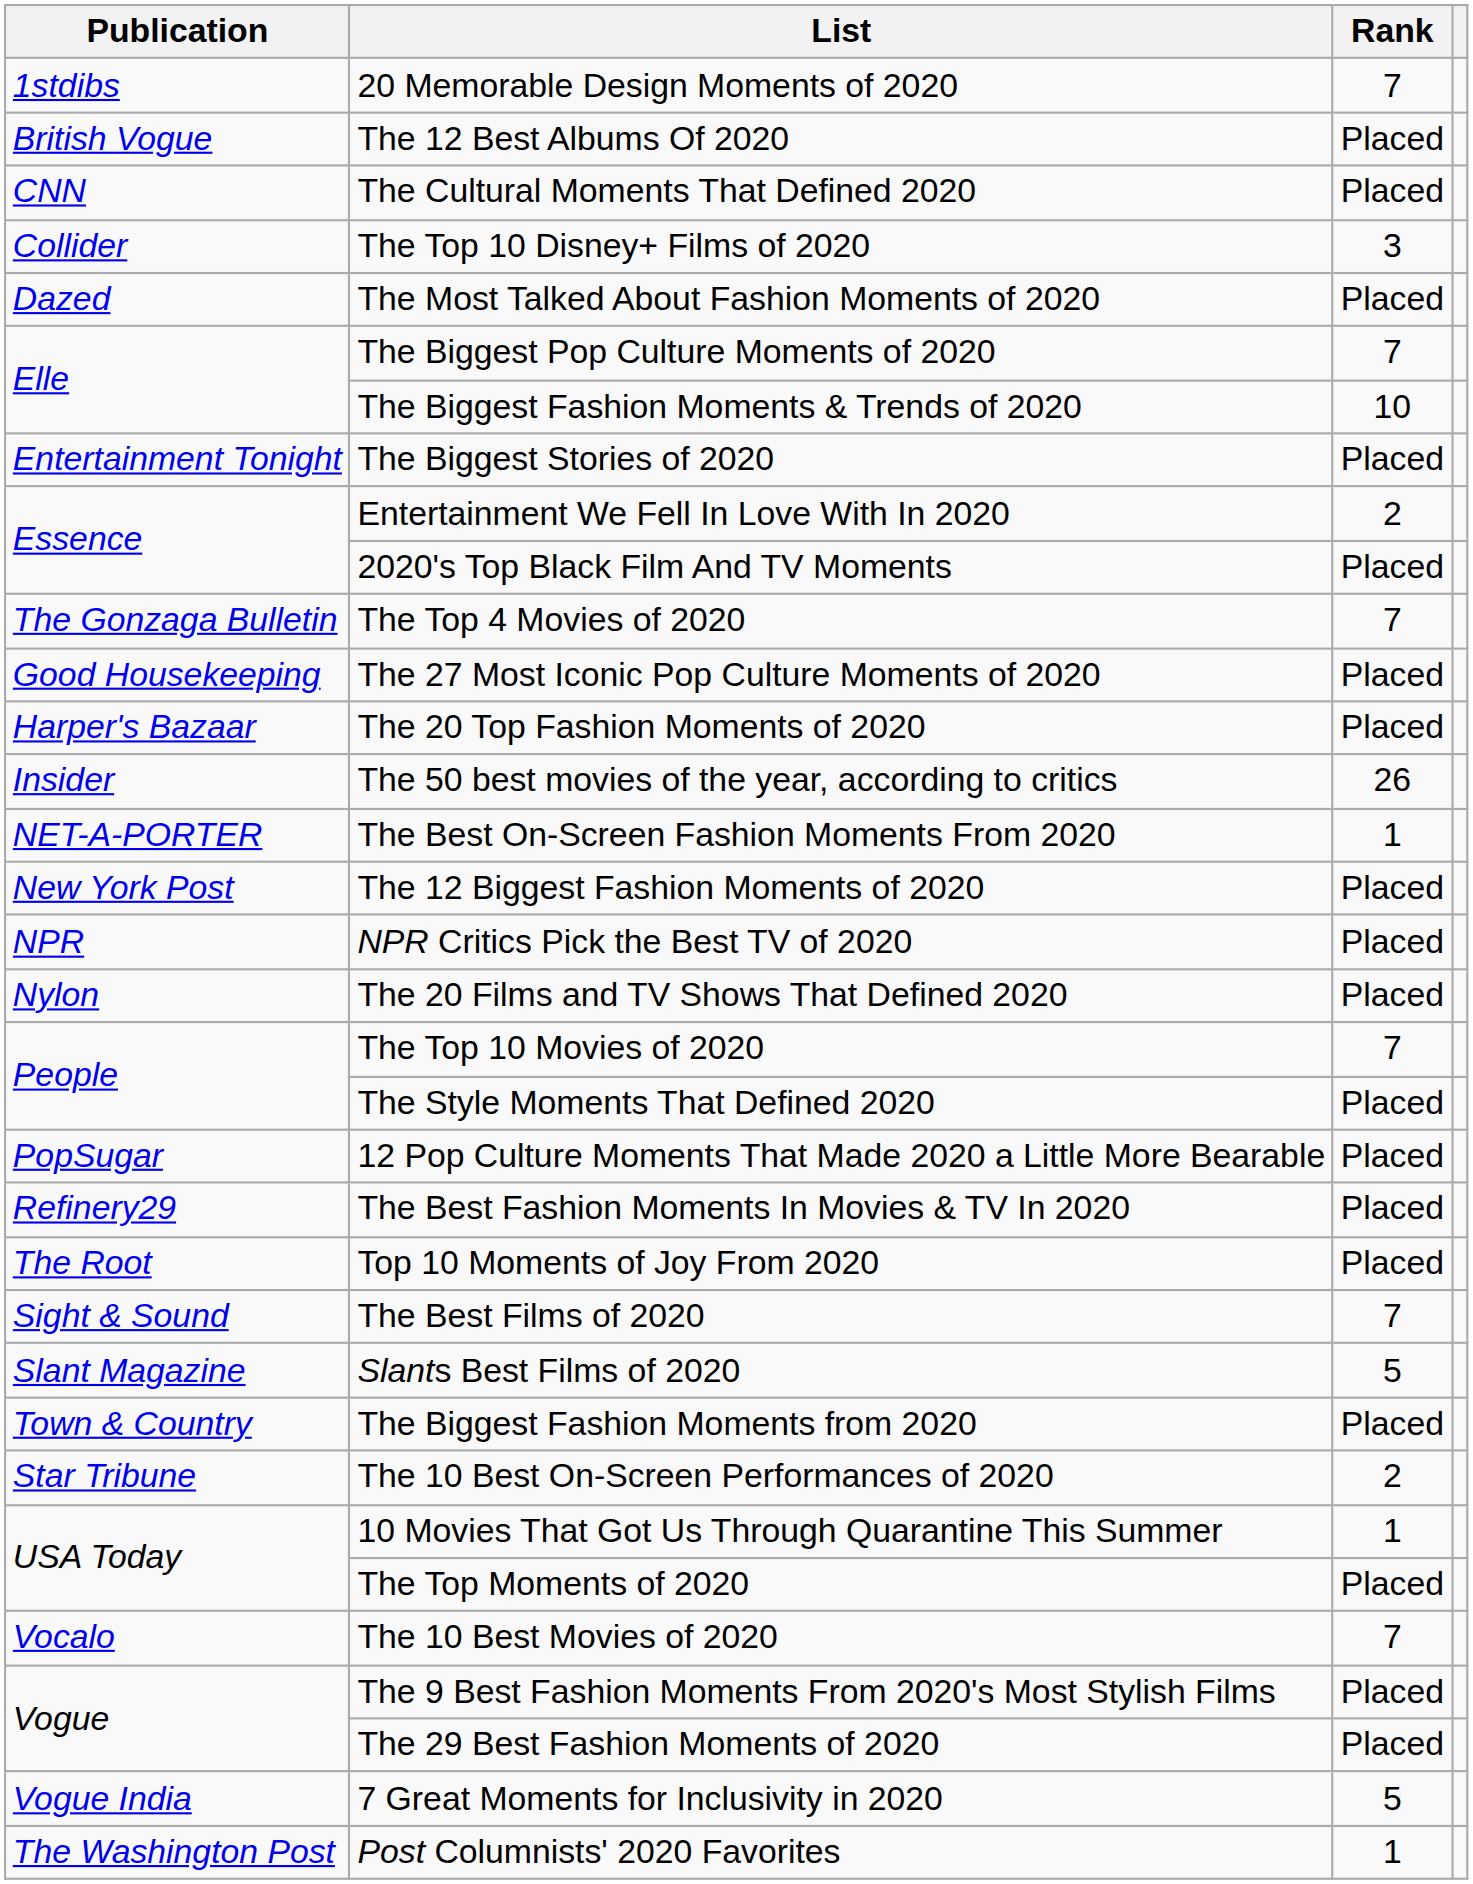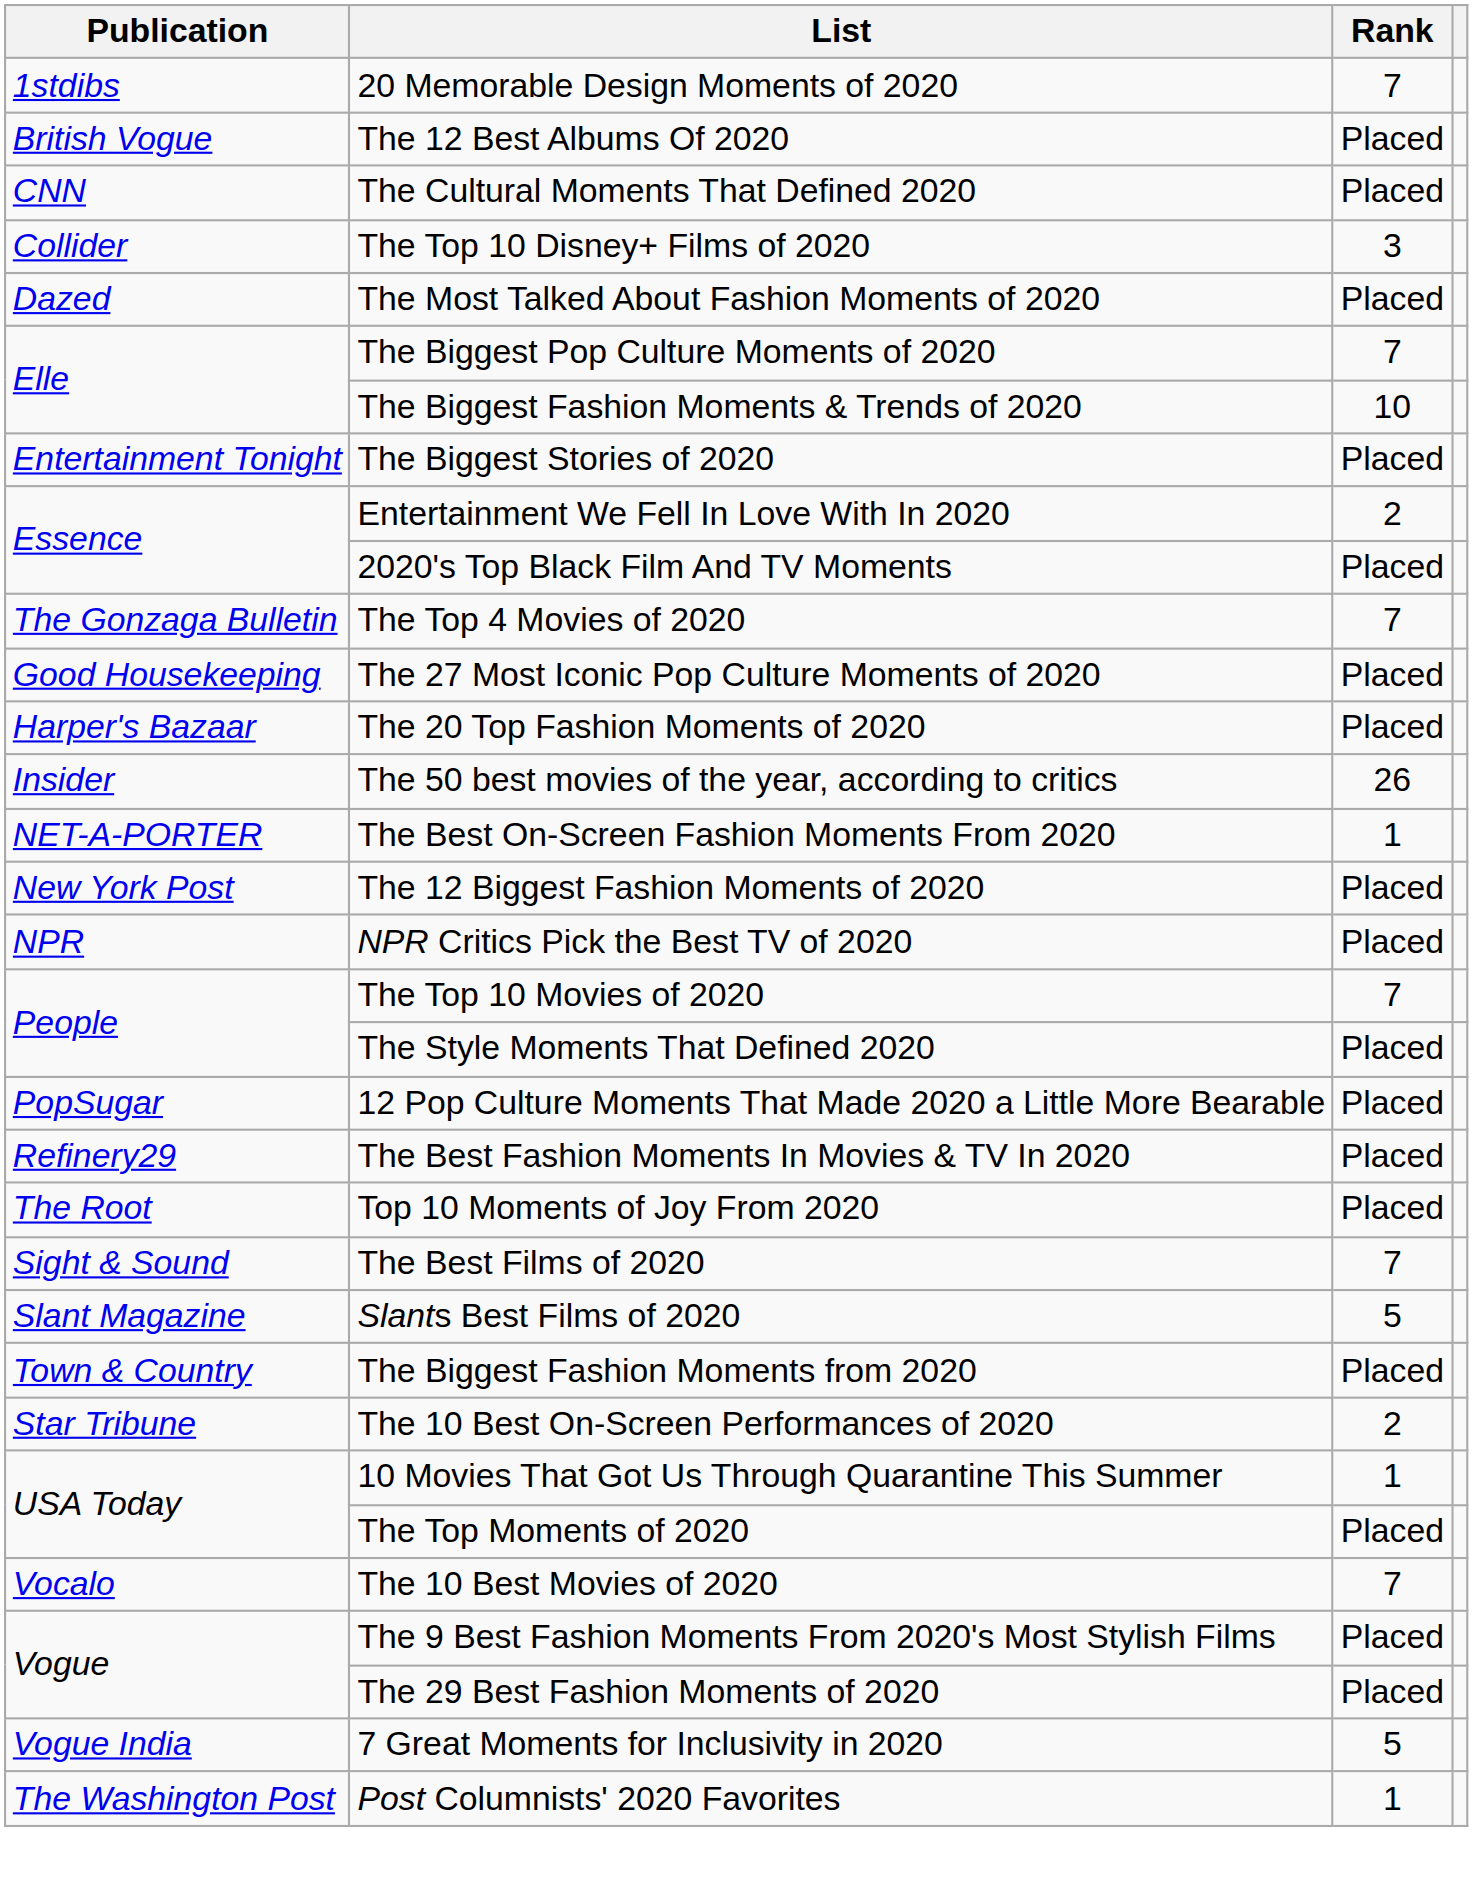 <table class="wikitable plainrowheaders sortable">
 <tr>
 <th>Publication</th>
 <th class="unsortable" scope="col">List</th>
 <th data-sort-type="number">Rank</th>
 <th class="unsortable" scope="col"></th>
 </tr>
 <tr>
 <td><em><a href='#'>1stdibs</a></em></td>
 <td>20 Memorable Design Moments of 2020</td>
 <td style="text-align:center;">7</td>
 <td style="text-align:center;"></td>
 </tr>
 <tr>
 <td><em><a href='#'>British Vogue</a></em></td>
 <td>The 12 Best Albums Of 2020</td>
 <td style="text-align:center;">Placed</td>
 <td style="text-align:center;"></td>
 </tr>
 <tr>
 <td><em><a href='#'>CNN</a></em></td>
 <td>The Cultural Moments That Defined 2020</td>
 <td style="text-align:center;">Placed</td>
 <td style="text-align:center;"></td>
 </tr>
 <tr>
 <td><a href='#'><em>Collider</em></a></td>
 <td>The Top 10 Disney+ Films of 2020</td>
 <td style="text-align:center;">3</td>
 <td style="text-align:center;"></td>
 </tr>
 <tr>
 <td><em><a href='#'>Dazed</a></em></td>
 <td>The Most Talked About Fashion Moments of 2020</td>
 <td style="text-align:center;">Placed</td>
 <td style="text-align:center;"></td>
 </tr>
 <tr>
 <td rowspan="2"><a href='#'><em>Elle</em></a></td>
 <td>The Biggest Pop Culture Moments of 2020</td>
 <td style="text-align:center;">7</td>
 <td style="text-align:center;"></td>
 </tr>
 <tr>
 <td>The Biggest Fashion Moments & Trends of 2020</td>
 <td style="text-align:center;">10</td>
 <td style="text-align:center;"></td>
 </tr>
 <tr>
 <td><em><a href='#'>Entertainment Tonight</a></em></td>
 <td>The Biggest Stories of 2020</td>
 <td style="text-align:center;">Placed</td>
 <td style="text-align:center;"></td>
 </tr>
 <tr>
 <td rowspan="2"><em><a href='#'>Essence</a></em></td>
 <td>Entertainment We Fell In Love With In 2020</td>
 <td style="text-align:center;">2</td>
 <td style="text-align:center;"></td>
 </tr>
 <tr>
 <td>2020's Top Black Film And TV Moments</td>
 <td style="text-align:center;">Placed</td>
 <td style="text-align:center;"></td>
 </tr>
 <tr>
 <td><em><a href='#'>The Gonzaga Bulletin</a></em></td>
 <td>The Top 4 Movies of 2020</td>
 <td style="text-align:center;">7</td>
 <td style="text-align:center;"></td>
 </tr>
 <tr>
 <td><em><a href='#'>Good Housekeeping</a></em></td>
 <td>The 27 Most Iconic Pop Culture Moments of 2020</td>
 <td style="text-align:center;">Placed</td>
 <td style="text-align:center;"></td>
 </tr>
 <tr>
 <td><em><a href='#'>Harper's Bazaar</a></em></td>
 <td>The 20 Top Fashion Moments of 2020</td>
 <td style="text-align:center;">Placed</td>
 <td style="text-align:center;"></td>
 </tr>
 <tr>
 <td><em><a href='#'>Insider</a></em></td>
 <td>The 50 best movies of the year, according to critics</td>
 <td style="text-align:center;">26</td>
 <td style="text-align:center;"></td>
 </tr>
 <tr>
 <td><em><a href='#'>NET-A-PORTER</a></em></td>
 <td>The Best On-Screen Fashion Moments From 2020</td>
 <td style="text-align:center;">1</td>
 <td style="text-align:center;"></td>
 </tr>
 <tr>
 <td><em><a href='#'>New York Post</a></em></td>
 <td>The 12 Biggest Fashion Moments of 2020</td>
 <td style="text-align:center;">Placed</td>
 <td style="text-align:center;"></td>
 </tr>
 <tr>
 <td><em><a href='#'>NPR</a></em></td>
 <td><em>NPR</em> Critics Pick the Best TV of 2020</td>
 <td style="text-align:center;">Placed</td>
 <td style="text-align:center;"></td>
 </tr>
 <tr>
-<td><em><a href='#'>Nylon</a></em></td>
-<td>The 20 Films and TV Shows That Defined 2020</td>
-<td style="text-align:center;">Placed</td>
-<td style="text-align:center;"></td>
-</tr>
-<tr>
 <td rowspan="2"><a href='#'><em>People</em></a></td>
 <td>The Top 10 Movies of 2020</td>
 <td style="text-align:center;">7</td>
 <td style="text-align:center;"></td>
 </tr>
 <tr>
 <td>The Style Moments That Defined 2020</td>
 <td style="text-align:center;">Placed</td>
 <td style="text-align:center;"></td>
 </tr>
 <tr>
 <td><em><a href='#'>PopSugar</a></em></td>
 <td>12 Pop Culture Moments That Made 2020 a Little More Bearable</td>
 <td style="text-align:center;">Placed</td>
 <td style="text-align:center;"></td>
 </tr>
 <tr>
 <td><em><a href='#'>Refinery29</a></em></td>
 <td>The Best Fashion Moments In Movies & TV In 2020</td>
 <td style="text-align:center;">Placed</td>
 <td style="text-align:center;"></td>
 </tr>
 <tr>
 <td><em><a href='#'>The Root</a></em></td>
 <td>Top 10 Moments of Joy From 2020</td>
 <td style="text-align:center;">Placed</td>
 <td style="text-align:center;"></td>
 </tr>
 <tr>
 <td><em><a href='#'>Sight & Sound</a></em> </td>
 <td>The Best Films of 2020</td>
 <td style="text-align:center;">7</td>
 <td style="text-align:center;"></td>
 </tr>
 <tr>
 <td><em><a href='#'>Slant Magazine</a></em> </td>
 <td><em>Slant</em>s Best Films of 2020</td>
 <td style="text-align:center;">5</td>
 <td style="text-align:center;"></td>
 </tr>
 <tr>
 <td><em><a href='#'>Town & Country</a></em></td>
 <td>The Biggest Fashion Moments from 2020</td>
 <td style="text-align:center;">Placed</td>
 <td style="text-align:center;"></td>
 </tr>
 <tr>
 <td><em><a href='#'>Star Tribune</a></em></td>
 <td>The 10 Best On-Screen Performances of 2020</td>
 <td style="text-align:center;">2</td>
 <td style="text-align:center;"></td>
 </tr>
 <tr>
 <td rowspan="2"><em>USA Today</em></td>
 <td>10 Movies That Got Us Through Quarantine This Summer</td>
 <td style="text-align:center;">1</td>
 <td style="text-align:center;"></td>
 </tr>
 <tr>
 <td>The Top Moments of 2020</td>
 <td style="text-align:center;">Placed</td>
 <td style="text-align:center;"></td>
 </tr>
 <tr>
 <td><em><a href='#'>Vocalo</a></em></td>
 <td>The 10 Best Movies of 2020</td>
 <td style="text-align:center;">7</td>
 <td style="text-align:center;"></td>
 </tr>
 <tr>
 <td rowspan="2"><em>Vogue</em></td>
 <td>The 9 Best Fashion Moments From 2020's Most Stylish Films</td>
 <td style="text-align:center;">Placed</td>
 <td style="text-align:center;"></td>
 </tr>
 <tr>
 <td>The 29 Best Fashion Moments of 2020</td>
 <td style="text-align:center;">Placed</td>
 <td style="text-align:center;"></td>
 </tr>
 <tr>
 <td><em><a href='#'>Vogue India</a></em></td>
 <td>7 Great Moments for Inclusivity in 2020</td>
 <td style="text-align:center;">5</td>
 <td style="text-align:center;"></td>
 </tr>
 <tr>
 <td><em><a href='#'>The Washington Post</a></em> </td>
 <td><em>Post</em> Columnists' 2020 Favorites</td>
 <td style="text-align:center;">1</td>
 <td style="text-align:center;"></td>
 </tr>
 </table>
